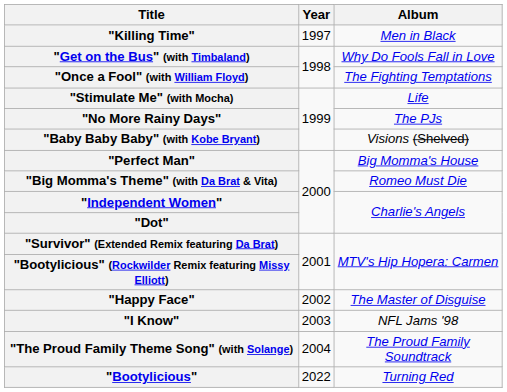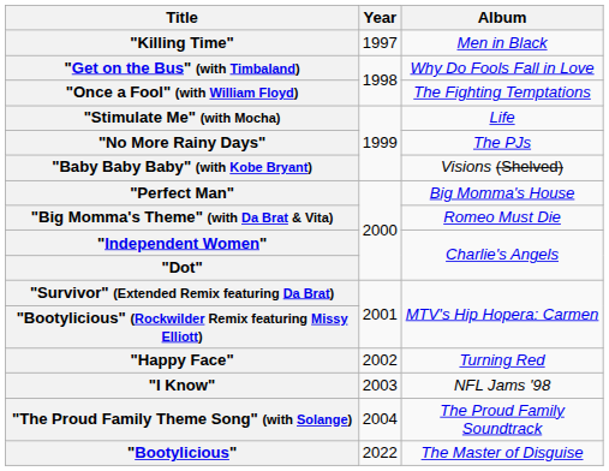 <table class="wikitable plainrowheaders" style="text-align:center;">
 <tr>
 <th scope="col">Title</th>
 <th scope="col">Year</th>
 <th scope="col">Album</th>
 </tr>
 <tr>
 <th scope="row">"Killing Time"</th>
 <td>1997</td>
 <td><em><a href='#'>Men in Black</a></em></td>
 </tr>
 <tr>
 <th scope="row">"<a href='#'>Get on the Bus</a>" <small>(with <a href='#'>Timbaland</a>)</small></th>
 <td rowspan="2">1998</td>
 <td><em><a href='#'>Why Do Fools Fall in Love</a></em></td>
 </tr>
 <tr>
 <th scope="row">"Once a Fool" <small>(with <a href='#'>William Floyd</a>)</small></th>
 <td><em><a href='#'>The Fighting Temptations</a></em></td>
 </tr>
 <tr>
 <th scope="row">"Stimulate Me" <small>(with Mocha)</small></th>
 <td rowspan="3">1999</td>
 <td><em><a href='#'>Life</a></em></td>
 </tr>
 <tr>
 <th scope="row">"No More Rainy Days"</th>
 <td><em><a href='#'>The PJs</a></em></td>
 </tr>
 <tr>
 <th scope="row">"Baby Baby Baby" <small>(with <a href='#'>Kobe Bryant</a>)</small></th>
 <td><em>Visions</em> <s>(Shelved)</s></td>
 </tr>
 <tr>
 <th scope="row">"Perfect Man"</th>
 <td rowspan="4">2000</td>
 <td><em><a href='#'>Big Momma's House</a></em></td>
 </tr>
 <tr>
 <th scope="row">"Big Momma's Theme" <small>(with <a href='#'>Da Brat</a> & Vita)</small></th>
 <td><em><a href='#'>Romeo Must Die</a></em></td>
 </tr>
 <tr>
 <th scope="row">"<a href='#'>Independent Women</a>"</th>
 <td rowspan="2"><em><a href='#'>Charlie's Angels</a></em></td>
 </tr>
 <tr>
 <th scope="row">"Dot"</th>
 </tr>
 <tr>
 <th scope="row">"Survivor" <small>(Extended Remix featuring <a href='#'>Da Brat</a>)</small></th>
 <td rowspan="2">2001</td>
 <td rowspan="2"><em><a href='#'>MTV's Hip Hopera: Carmen</a></em></td>
 </tr>
 <tr>
 <th scope="row">"Bootylicious" <small>(<a href='#'>Rockwilder</a> Remix featuring <a href='#'>Missy Elliott</a>)</small></th>
 </tr>
 <tr>
 <th scope="row">"Happy Face"</th>
 <td style="text-align:center;">2002</td>
-<td><em><a href='#'>The Master of Disguise</a></em></td>
+<td><em><a href='#'>Turning Red</a></em> </td>
 </tr>
 <tr>
 <th scope="row">"I Know"</th>
 <td style="text-align:center;">2003</td>
 <td><em>NFL Jams '98</em></td>
 </tr>
 <tr>
 <th scope="row">"The Proud Family Theme Song" <small>(with <a href='#'>Solange</a>)</small></th>
 <td style="text-align:center;">2004</td>
 <td><em><a href='#'>The Proud Family Soundtrack</a></em></td>
 </tr>
 <tr>
 <th scope="row">"<a href='#'>Bootylicious</a>"</th>
 <td style="text-align:center;">2022</td>
-<td><em><a href='#'>Turning Red</a></em> </td>
+<td><em><a href='#'>The Master of Disguise</a></em></td>
 </tr>
 </table>
